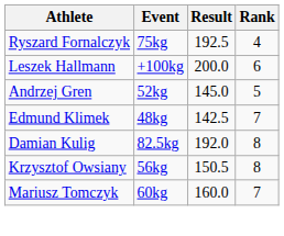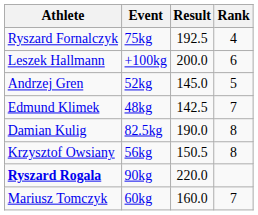 <table class=wikitable style="font-size:90%">
 <tr>
 <th>Athlete</th>
 <th>Event</th>
 <th>Result</th>
 <th>Rank</th>
 </tr>
 <tr>
 <td><a href='#'>Ryszard Fornalczyk</a></td>
 <td><a href='#'>75kg</a></td>
 <td style="text-align:center;">192.5</td>
 <td style="text-align:center;">4</td>
 </tr>
 <tr>
 <td><a href='#'>Leszek Hallmann</a></td>
 <td><a href='#'>+100kg</a></td>
 <td style="text-align:center;">200.0</td>
 <td style="text-align:center;">6</td>
 </tr>
 <tr>
 <td><a href='#'>Andrzej Gren</a></td>
 <td><a href='#'>52kg</a></td>
 <td style="text-align:center;">145.0</td>
 <td style="text-align:center;">5</td>
 </tr>
 <tr>
 <td><a href='#'>Edmund Klimek</a></td>
 <td><a href='#'>48kg</a></td>
 <td style="text-align:center;">142.5</td>
 <td style="text-align:center;">7</td>
 </tr>
 <tr>
 <td><a href='#'>Damian Kulig</a></td>
 <td><a href='#'>82.5kg</a></td>
-<td style="text-align:center;">192.0</td>
+<td style="text-align:center;">190.0</td>
 <td style="text-align:center;">8</td>
 </tr>
 <tr>
 <td><a href='#'>Krzysztof Owsiany</a></td>
 <td><a href='#'>56kg</a></td>
 <td style="text-align:center;">150.5</td>
 <td style="text-align:center;">8</td>
 </tr>
 <tr>
+<td><strong><a href='#'>Ryszard Rogala</a></strong></td>
+<td><a href='#'>90kg</a></td>
+<td style="text-align:center;">220.0</td>
+<td style="text-align:center;"></td>
+</tr>
+<tr>
 <td><a href='#'>Mariusz Tomczyk</a></td>
 <td><a href='#'>60kg</a></td>
 <td style="text-align:center;">160.0</td>
 <td style="text-align:center;">7</td>
 </tr>
 </table>
